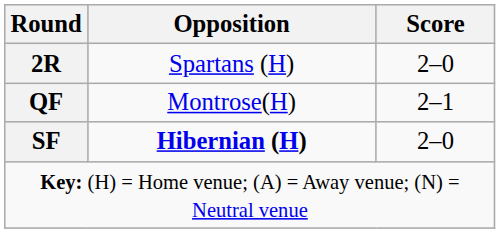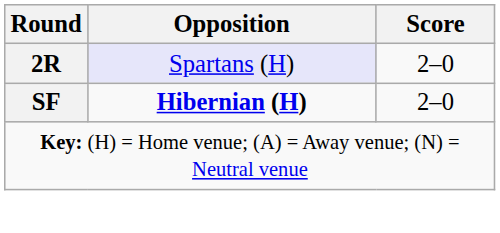 <table class="wikitable plainrowheaders" style="text-align:center;margin:0">
 <tr>
 <th scope="col" style="width:25px">Round</th>
 <th scope="col" style="width:180px">Opposition</th>
 <th scope="col" style="width:70px">Score</th>
 </tr>
 <tr>
 <th scope=row style="text-align:center">2R</th>
-<td><a href='#'>Spartans</a> (<a href='#'>H</a>)</td>
+<td style="background: lavender;"><a href='#'>Spartans</a> (<a href='#'>H</a>)</td>
 <td>2–0</td>
-</tr>
-<tr>
-<th scope=row style="text-align:center">QF</th>
-<td><a href='#'>Montrose</a>(<a href='#'>H</a>)</td>
-<td>2–1</td>
 </tr>
 <tr>
 <th scope=row style="text-align:center">SF</th>
 <td><strong><a href='#'>Hibernian</a> (<a href='#'>H</a>)</strong></td>
 <td>2–0</td>
 </tr>
 <tr>
 <td colspan="3"><small><strong>Key:</strong> (H) = Home venue; (A) = Away venue; (N) = <a href='#'>Neutral venue</a></small></td>
 </tr>
 </table>
